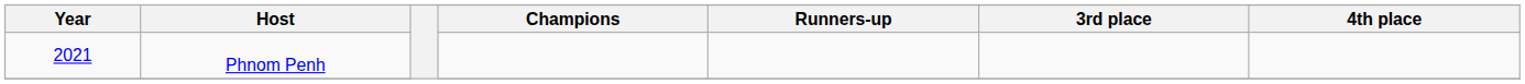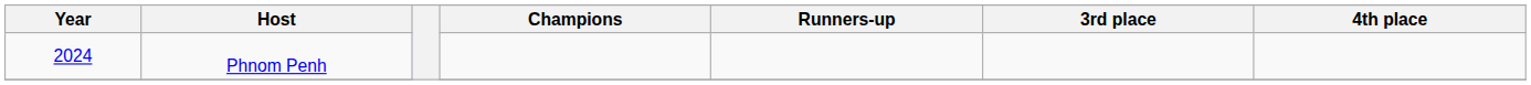 <table class="wikitable" style="font-size:90%; width: 100%; text-align: center;">
 <tr bgcolor=#c1d8ff>
 <th rowspan=2 width=5%>Year</th>
 <th rowspan=2 width=10%>Host</th>
 <th width=1% rowspan=10 bgcolor=#ffffff></th>
 </tr>
 <tr bgcolor=#efefef>
 <th width=10%>Champions</th>
 <th width=10%>Runners-up</th>
 <th width=10%>3rd place</th>
 <th width=10%>4th place</th>
 </tr>
 <tr>
-<td><a href='#'>2021</a></td>
+<td><a href='#'>2024</a></td>
 <td><br><a href='#'>Phnom Penh</a></td>
 <td><strong></strong></td>
 <td></td>
 <td></td>
 <td></td>
 </tr>
 <tr>
 </tr>
 </table>
